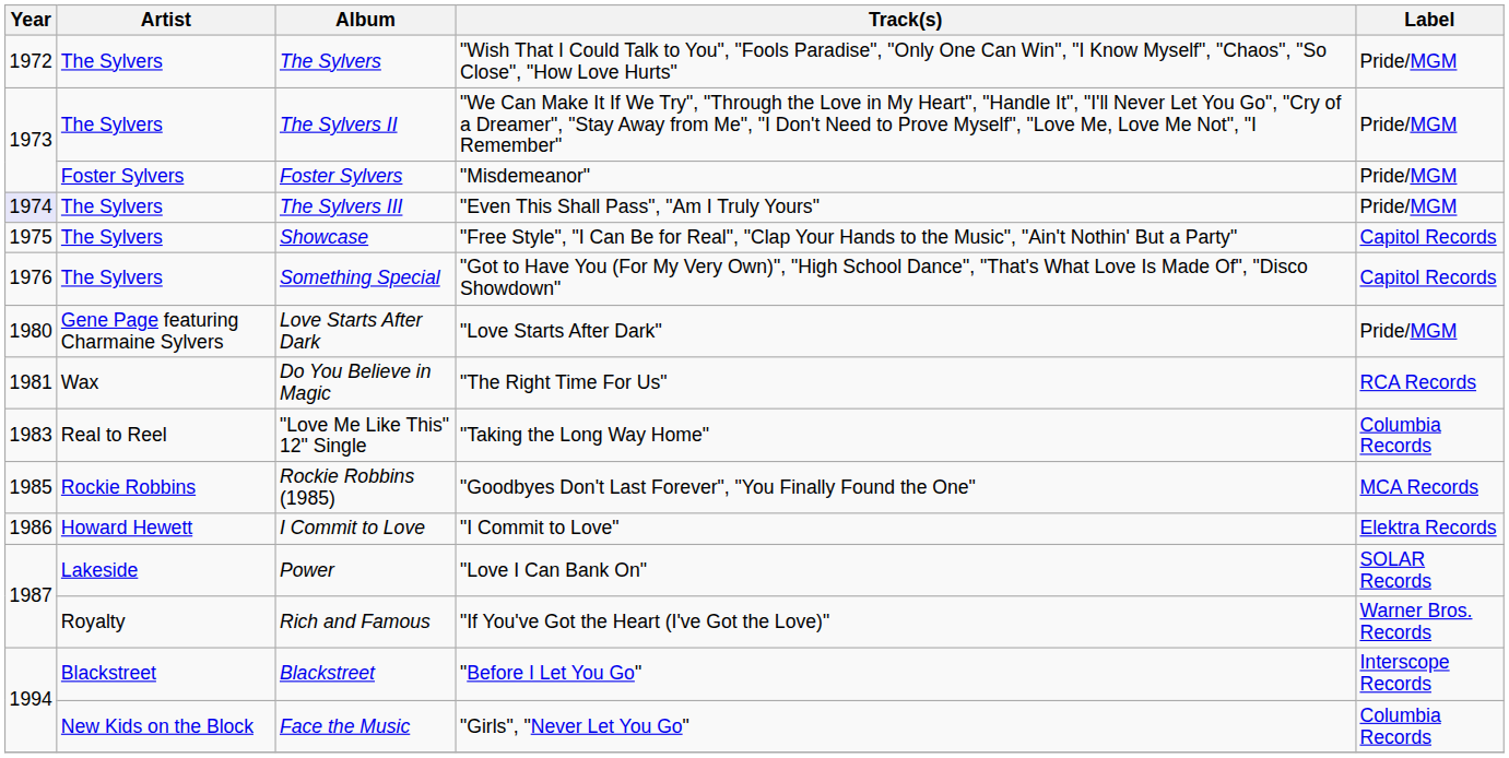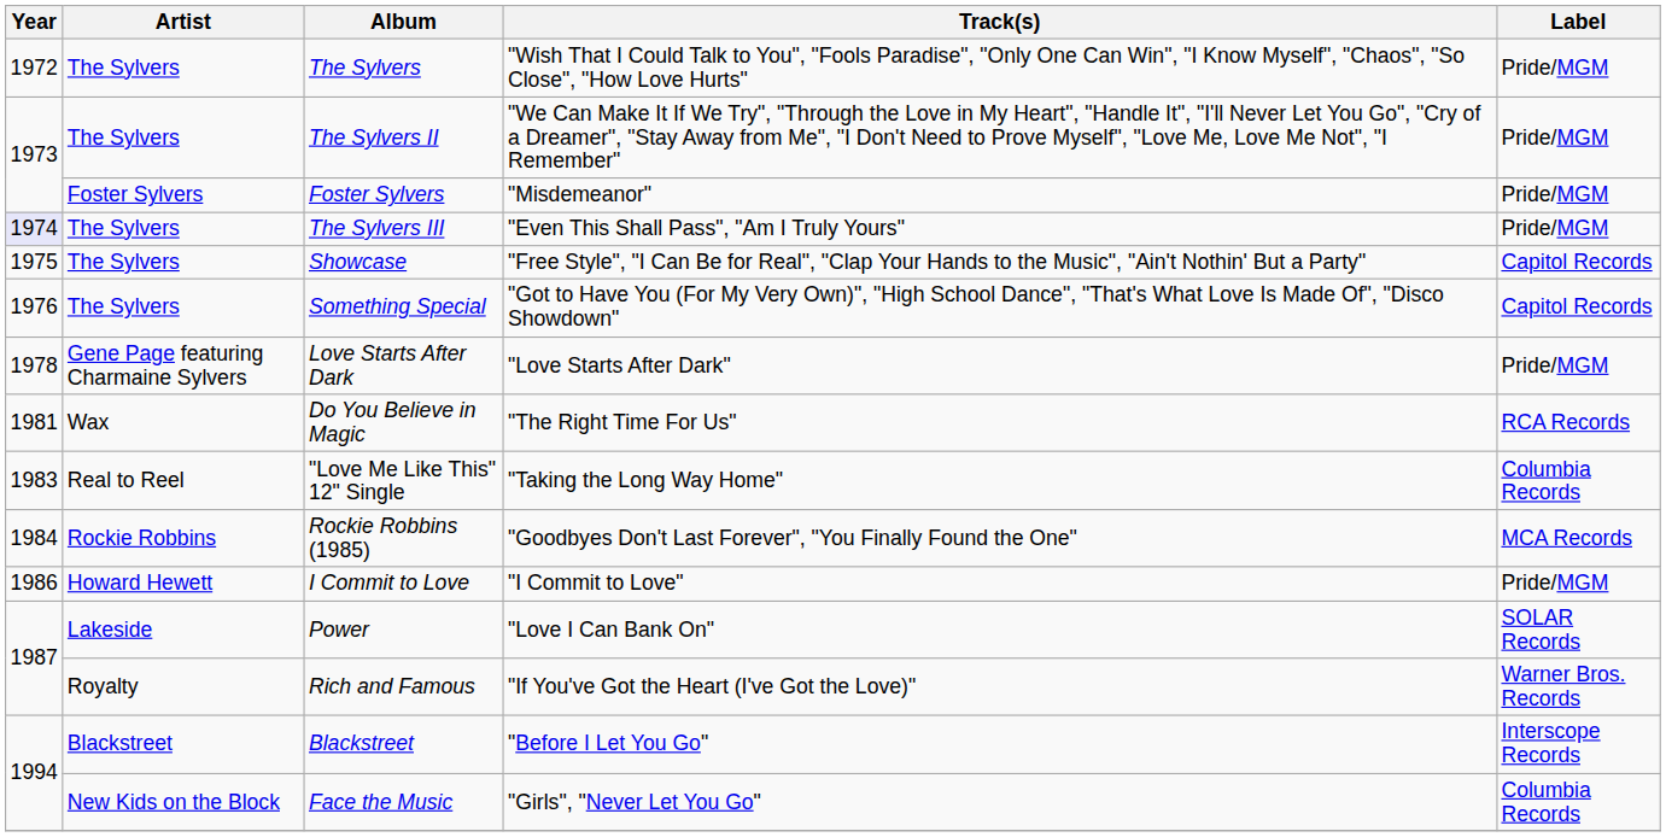 <table class="wikitable">
 <tr>
 <th>Year</th>
 <th>Artist</th>
 <th>Album</th>
 <th>Track(s)</th>
 <th>Label</th>
 </tr>
 <tr>
 <td rowspan="1">1972</td>
 <td><a href='#'>The Sylvers</a></td>
 <td><em><a href='#'>The Sylvers</a></em></td>
 <td>"Wish That I Could Talk to You", "Fools Paradise", "Only One Can Win", "I Know Myself", "Chaos", "So Close", "How Love Hurts"</td>
 <td>Pride/<a href='#'>MGM</a></td>
 </tr>
 <tr>
 <td rowspan="2">1973</td>
 <td><a href='#'>The Sylvers</a></td>
 <td><em><a href='#'>The Sylvers II</a></em></td>
 <td>"We Can Make It If We Try", "Through the Love in My Heart", "Handle It", "I'll Never Let You Go", "Cry of a Dreamer", "Stay Away from Me", "I Don't Need to Prove Myself", "Love Me, Love Me Not", "I Remember"</td>
 <td>Pride/<a href='#'>MGM</a></td>
 </tr>
 <tr>
 <td><a href='#'>Foster Sylvers</a></td>
 <td><em><a href='#'>Foster Sylvers</a></em></td>
 <td>"Misdemeanor"</td>
 <td>Pride/<a href='#'>MGM</a></td>
 </tr>
 <tr>
 <td rowspan="1" style="background: lavender;">1974</td>
 <td><a href='#'>The Sylvers</a></td>
 <td><em><a href='#'>The Sylvers III</a></em></td>
 <td>"Even This Shall Pass", "Am I Truly Yours"</td>
 <td>Pride/<a href='#'>MGM</a></td>
 </tr>
 <tr>
 <td rowspan="1">1975</td>
 <td><a href='#'>The Sylvers</a></td>
 <td><em><a href='#'>Showcase</a></em></td>
 <td>"Free Style", "I Can Be for Real", "Clap Your Hands to the Music", "Ain't Nothin' But a Party"</td>
 <td><a href='#'>Capitol Records</a></td>
 </tr>
 <tr>
 <td rowspan="1">1976</td>
 <td><a href='#'>The Sylvers</a></td>
 <td><em><a href='#'>Something Special</a></em></td>
 <td>"Got to Have You (For My Very Own)", "High School Dance", "That's What Love Is Made Of", "Disco Showdown"</td>
 <td><a href='#'>Capitol Records</a></td>
 </tr>
 <tr>
-<td rowspan="1">1980</td>
+<td rowspan="1">1978</td>
 <td><a href='#'>Gene Page</a> featuring Charmaine Sylvers</td>
 <td><em>Love Starts After Dark</em></td>
 <td>"Love Starts After Dark"</td>
 <td>Pride/<a href='#'>MGM</a></td>
 </tr>
 <tr>
 <td rowspan="1">1981</td>
 <td>Wax</td>
 <td><em>Do You Believe in Magic</em></td>
 <td>"The Right Time For Us"</td>
 <td><a href='#'>RCA Records</a></td>
 </tr>
 <tr>
 <td rowspan="1">1983</td>
 <td>Real to Reel</td>
 <td>"Love Me Like This" 12" Single</td>
 <td>"Taking the Long Way Home"</td>
 <td><a href='#'>Columbia Records</a></td>
 </tr>
 <tr>
-<td rowspan="1">1985</td>
+<td rowspan="1">1984</td>
 <td><a href='#'>Rockie Robbins</a></td>
 <td><em>Rockie Robbins</em> (1985)</td>
 <td>"Goodbyes Don't Last Forever", "You Finally Found the One"</td>
 <td><a href='#'>MCA Records</a></td>
 </tr>
 <tr>
 <td rowspan="1">1986</td>
 <td><a href='#'>Howard Hewett</a></td>
 <td><em>I Commit to Love</em></td>
 <td>"I Commit to Love"</td>
-<td><a href='#'>Elektra Records</a></td>
+<td>Pride/<a href='#'>MGM</a></td>
 </tr>
 <tr>
 <td rowspan="2">1987</td>
 <td><a href='#'>Lakeside</a></td>
 <td><em>Power</em></td>
 <td>"Love I Can Bank On"</td>
 <td><a href='#'>SOLAR Records</a></td>
 </tr>
 <tr>
 <td>Royalty</td>
 <td><em>Rich and Famous</em></td>
 <td>"If You've Got the Heart (I've Got the Love)"</td>
 <td><a href='#'>Warner Bros. Records</a></td>
 </tr>
 <tr>
 <td rowspan="2">1994</td>
 <td><a href='#'>Blackstreet</a></td>
 <td><em><a href='#'>Blackstreet</a></em></td>
 <td>"<a href='#'>Before I Let You Go</a>"</td>
 <td><a href='#'>Interscope Records</a></td>
 </tr>
 <tr>
 <td><a href='#'>New Kids on the Block</a></td>
 <td><em><a href='#'>Face the Music</a></em></td>
 <td>"Girls", "<a href='#'>Never Let You Go</a>"</td>
 <td><a href='#'>Columbia Records</a></td>
 </tr>
 <tr>
 </tr>
 </table>
